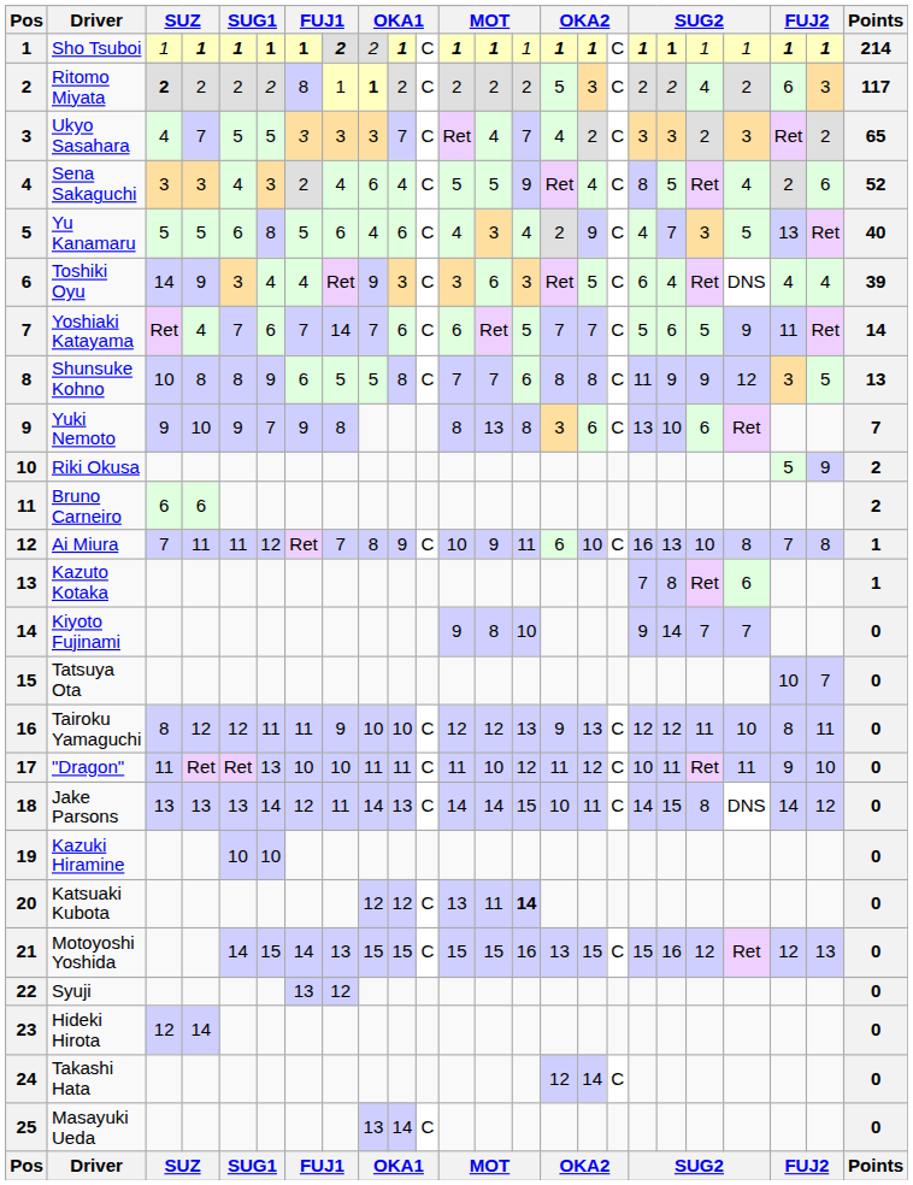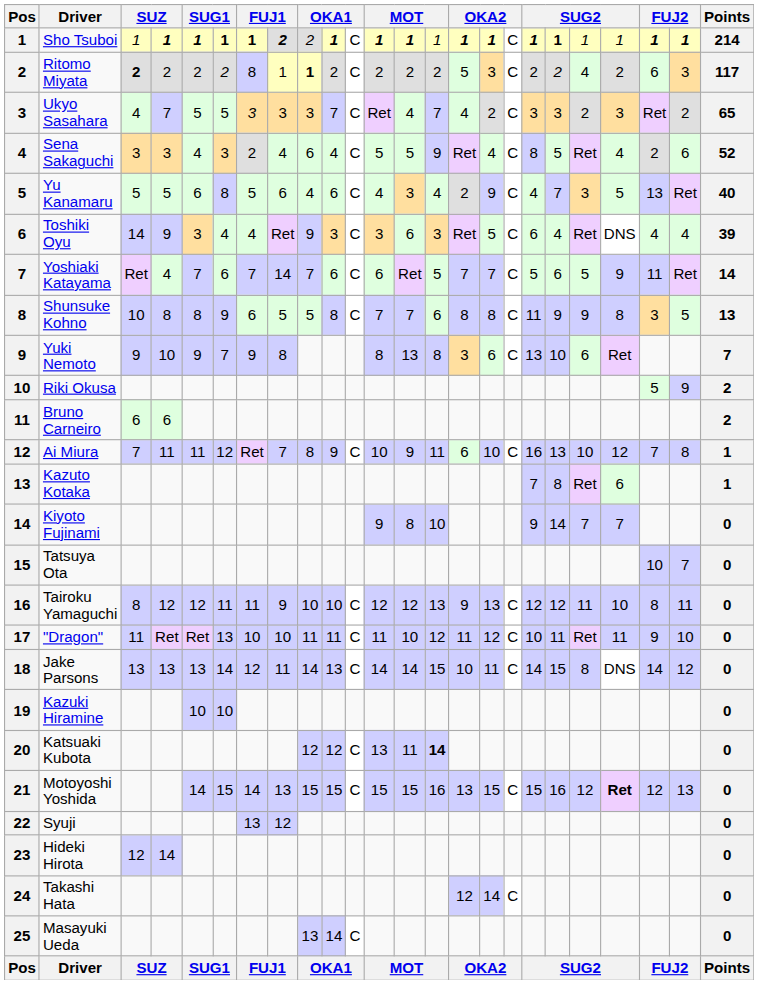 <table class="wikitable" style="font-size:85%; text-align:center">
 <tr style="background:#f9f9f9" valign="top">
 <th valign="middle">Pos</th>
 <th valign="middle">Driver</th>
 <th colspan=2><a href='#'>SUZ</a></th>
 <th colspan=2><a href='#'>SUG1</a></th>
 <th colspan=2><a href='#'>FUJ1</a></th>
 <th colspan=3><a href='#'>OKA1</a></th>
 <th colspan=3><a href='#'>MOT</a></th>
 <th colspan=3><a href='#'>OKA2</a></th>
 <th colspan=4><a href='#'>SUG2</a></th>
 <th colspan=2><a href='#'>FUJ2</a></th>
 <th valign="middle">Points</th>
 </tr>
 <tr>
 <th>1</th>
 <td align="left"> <a href='#'>Sho Tsuboi</a></td>
 <td style="background:#ffffbf;"><em>1</em></td>
 <td style="background:#ffffbf;"><strong><em>1</em></strong></td>
 <td style="background:#ffffbf;"><strong><em>1</em></strong></td>
 <td style="background:#ffffbf;"><strong>1</strong></td>
 <td style="background:#ffffbf;"><strong>1</strong></td>
 <td style="background:#dfdfdf;"><strong><em>2</em></strong></td>
 <td style="background:#dfdfdf;"><em>2</em></td>
 <td style="background:#ffffbf;"><strong><em>1</em></strong></td>
 <td style="background:#ffffff;">C</td>
 <td style="background:#ffffbf;"><strong><em>1</em></strong></td>
 <td style="background:#ffffbf;"><strong><em>1</em></strong></td>
 <td style="background:#ffffbf;"><em>1</em></td>
 <td style="background:#ffffbf;"><strong><em>1</em></strong></td>
 <td style="background:#ffffbf;"><strong><em>1</em></strong></td>
 <td style="background:#ffffff;">C</td>
 <td style="background:#ffffbf;"><strong><em>1</em></strong></td>
 <td style="background:#ffffbf;"><strong>1</strong></td>
 <td style="background:#ffffbf;"><em>1</em></td>
 <td style="background:#ffffbf;"><em>1</em></td>
 <td style="background:#ffffbf;"><strong><em>1</em></strong></td>
 <td style="background:#ffffbf;"><strong><em>1</em></strong></td>
 <th>214</th>
 </tr>
 <tr>
 <th>2</th>
 <td align="left"> <a href='#'>Ritomo Miyata</a></td>
 <td style="background:#dfdfdf;"><strong>2</strong></td>
 <td style="background:#dfdfdf;">2</td>
 <td style="background:#dfdfdf;">2</td>
 <td style="background:#dfdfdf;"><em>2</em></td>
 <td style="background:#cfcfff;">8</td>
 <td style="background:#ffffbf;">1</td>
 <td style="background:#ffffbf;"><strong>1</strong></td>
 <td style="background:#dfdfdf;">2</td>
 <td style="background:#ffffff;">C</td>
 <td style="background:#dfdfdf;">2</td>
 <td style="background:#dfdfdf;">2</td>
 <td style="background:#dfdfdf;">2</td>
 <td style="background:#dfffdf;">5</td>
 <td style="background:#ffdf9f;">3</td>
 <td style="background:#ffffff;">C</td>
 <td style="background:#dfdfdf;">2</td>
 <td style="background:#dfdfdf;"><em>2</em></td>
 <td style="background:#dfffdf;">4</td>
 <td style="background:#dfdfdf;">2</td>
 <td style="background:#dfffdf;">6</td>
 <td style="background:#ffdf9f;">3</td>
 <th>117</th>
 </tr>
 <tr>
 <th>3</th>
 <td align="left"> <a href='#'>Ukyo Sasahara</a></td>
 <td style="background:#dfffdf;">4</td>
 <td style="background:#cfcfff;">7</td>
 <td style="background:#dfffdf;">5</td>
 <td style="background:#dfffdf;">5</td>
 <td style="background:#ffdf9f;"><em>3</em></td>
 <td style="background:#ffdf9f;">3</td>
 <td style="background:#ffdf9f;">3</td>
 <td style="background:#cfcfff;">7</td>
 <td style="background:#ffffff;">C</td>
 <td style="background:#efcfff;">Ret</td>
 <td style="background:#dfffdf;">4</td>
 <td style="background:#cfcfff;">7</td>
 <td style="background:#dfffdf;">4</td>
 <td style="background:#dfdfdf;">2</td>
 <td style="background:#ffffff;">C</td>
 <td style="background:#ffdf9f;">3</td>
 <td style="background:#ffdf9f;">3</td>
 <td style="background:#dfdfdf;">2</td>
 <td style="background:#ffdf9f;">3</td>
 <td style="background:#efcfff;">Ret</td>
 <td style="background:#dfdfdf;">2</td>
 <th>65</th>
 </tr>
 <tr>
 <th>4</th>
 <td align="left"> <a href='#'>Sena Sakaguchi</a></td>
 <td style="background:#ffdf9f;">3</td>
 <td style="background:#ffdf9f;">3</td>
 <td style="background:#dfffdf;">4</td>
 <td style="background:#ffdf9f;">3</td>
 <td style="background:#dfdfdf;">2</td>
 <td style="background:#dfffdf;">4</td>
 <td style="background:#dfffdf;">6</td>
 <td style="background:#dfffdf;">4</td>
 <td style="background:#ffffff;">C</td>
 <td style="background:#dfffdf;">5</td>
 <td style="background:#dfffdf;">5</td>
 <td style="background:#cfcfff;">9</td>
 <td style="background:#efcfff;">Ret</td>
 <td style="background:#dfffdf;">4</td>
 <td style="background:#ffffff;">C</td>
 <td style="background:#cfcfff;">8</td>
 <td style="background:#dfffdf;">5</td>
 <td style="background:#efcfff;">Ret</td>
 <td style="background:#dfffdf;">4</td>
 <td style="background:#dfdfdf;">2</td>
 <td style="background:#dfffdf;">6</td>
 <th>52</th>
 </tr>
 <tr>
 <th>5</th>
 <td align="left"> <a href='#'>Yu Kanamaru</a></td>
 <td style="background:#dfffdf;">5</td>
 <td style="background:#dfffdf;">5</td>
 <td style="background:#dfffdf;">6</td>
 <td style="background:#cfcfff;">8</td>
 <td style="background:#dfffdf;">5</td>
 <td style="background:#dfffdf;">6</td>
 <td style="background:#dfffdf;">4</td>
 <td style="background:#dfffdf;">6</td>
 <td style="background:#ffffff;">C</td>
 <td style="background:#dfffdf;">4</td>
 <td style="background:#ffdf9f;">3</td>
 <td style="background:#dfffdf;">4</td>
 <td style="background:#dfdfdf;">2</td>
 <td style="background:#cfcfff;">9</td>
 <td style="background:#ffffff;">C</td>
 <td style="background:#dfffdf;">4</td>
 <td style="background:#cfcfff;">7</td>
 <td style="background:#ffdf9f;">3</td>
 <td style="background:#dfffdf;">5</td>
 <td style="background:#cfcfff;">13</td>
 <td style="background:#efcfff;">Ret</td>
 <th>40</th>
 </tr>
 <tr>
 <th>6</th>
 <td align="left"> <a href='#'>Toshiki Oyu</a></td>
 <td style="background:#cfcfff;">14</td>
 <td style="background:#cfcfff;">9</td>
 <td style="background:#ffdf9f;">3</td>
 <td style="background:#dfffdf;">4</td>
 <td style="background:#dfffdf;">4</td>
 <td style="background:#efcfff;">Ret</td>
 <td style="background:#cfcfff;">9</td>
 <td style="background:#ffdf9f;">3</td>
 <td style="background:#ffffff;">C</td>
 <td style="background:#ffdf9f;">3</td>
 <td style="background:#dfffdf;">6</td>
 <td style="background:#ffdf9f;">3</td>
 <td style="background:#efcfff;">Ret</td>
 <td style="background:#dfffdf;">5</td>
 <td style="background:#ffffff;">C</td>
 <td style="background:#dfffdf;">6</td>
 <td style="background:#dfffdf;">4</td>
 <td style="background:#efcfff;">Ret</td>
 <td style="background:#ffffff;">DNS</td>
 <td style="background:#dfffdf;">4</td>
 <td style="background:#dfffdf;">4</td>
 <th>39</th>
 </tr>
 <tr>
 <th>7</th>
 <td align="left"> <a href='#'>Yoshiaki Katayama</a></td>
 <td style="background:#efcfff;">Ret</td>
 <td style="background:#dfffdf;">4</td>
 <td style="background:#cfcfff;">7</td>
 <td style="background:#dfffdf;">6</td>
 <td style="background:#cfcfff;">7</td>
 <td style="background:#cfcfff;">14</td>
 <td style="background:#cfcfff;">7</td>
 <td style="background:#dfffdf;">6</td>
 <td style="background:#ffffff;">C</td>
 <td style="background:#dfffdf;">6</td>
 <td style="background:#efcfff;">Ret</td>
 <td style="background:#dfffdf;">5</td>
 <td style="background:#cfcfff;">7</td>
 <td style="background:#cfcfff;">7</td>
 <td style="background:#ffffff;">C</td>
 <td style="background:#dfffdf;">5</td>
 <td style="background:#dfffdf;">6</td>
 <td style="background:#dfffdf;">5</td>
 <td style="background:#cfcfff;">9</td>
 <td style="background:#cfcfff;">11</td>
 <td style="background:#efcfff;">Ret</td>
 <th>14</th>
 </tr>
 <tr>
 <th>8</th>
 <td align="left"> <a href='#'>Shunsuke Kohno</a></td>
 <td style="background:#cfcfff;">10</td>
 <td style="background:#cfcfff;">8</td>
 <td style="background:#cfcfff;">8</td>
 <td style="background:#cfcfff;">9</td>
 <td style="background:#dfffdf;">6</td>
 <td style="background:#dfffdf;">5</td>
 <td style="background:#dfffdf;">5</td>
 <td style="background:#cfcfff;">8</td>
 <td style="background:#ffffff;">C</td>
 <td style="background:#cfcfff;">7</td>
 <td style="background:#cfcfff;">7</td>
 <td style="background:#dfffdf;">6</td>
 <td style="background:#cfcfff;">8</td>
 <td style="background:#cfcfff;">8</td>
 <td style="background:#ffffff;">C</td>
 <td style="background:#cfcfff;">11</td>
 <td style="background:#cfcfff;">9</td>
 <td style="background:#cfcfff;">9</td>
-<td style="background:#cfcfff;">12</td>
+<td style="background:#cfcfff;">8</td>
 <td style="background:#ffdf9f;">3</td>
 <td style="background:#dfffdf;">5</td>
 <th>13</th>
 </tr>
 <tr>
 <th>9</th>
 <td align="left"> <a href='#'>Yuki Nemoto</a></td>
 <td style="background:#cfcfff;">9</td>
 <td style="background:#cfcfff;">10</td>
 <td style="background:#cfcfff;">9</td>
 <td style="background:#cfcfff;">7</td>
 <td style="background:#cfcfff;">9</td>
 <td style="background:#cfcfff;">8</td>
 <td></td>
 <td></td>
 <td></td>
 <td style="background:#cfcfff;">8</td>
 <td style="background:#cfcfff;">13</td>
 <td style="background:#cfcfff;">8</td>
 <td style="background:#ffdf9f;">3</td>
 <td style="background:#dfffdf;">6</td>
 <td style="background:#ffffff;">C</td>
 <td style="background:#cfcfff;">13</td>
 <td style="background:#cfcfff;">10</td>
 <td style="background:#dfffdf;">6</td>
 <td style="background:#efcfff;">Ret</td>
 <td></td>
 <td></td>
 <th>7</th>
 </tr>
 <tr>
 <th>10</th>
 <td align="left"> <a href='#'>Riki Okusa</a></td>
 <td></td>
 <td></td>
 <td></td>
 <td></td>
 <td></td>
 <td></td>
 <td></td>
 <td></td>
 <td></td>
 <td></td>
 <td></td>
 <td></td>
 <td></td>
 <td></td>
 <td></td>
 <td></td>
 <td></td>
 <td></td>
 <td></td>
 <td style="background:#dfffdf;">5</td>
 <td style="background:#cfcfff;">9</td>
 <th>2</th>
 </tr>
 <tr>
 <th>11</th>
 <td align="left"> <a href='#'>Bruno Carneiro</a></td>
 <td style="background:#dfffdf;">6</td>
 <td style="background:#dfffdf;">6</td>
 <td></td>
 <td></td>
 <td></td>
 <td></td>
 <td></td>
 <td></td>
 <td></td>
 <td></td>
 <td></td>
 <td></td>
 <td></td>
 <td></td>
 <td></td>
 <td></td>
 <td></td>
 <td></td>
 <td></td>
 <td></td>
 <td></td>
 <th>2</th>
 </tr>
 <tr>
 <th>12</th>
 <td align="left"> <a href='#'>Ai Miura</a></td>
 <td style="background:#cfcfff;">7</td>
 <td style="background:#cfcfff;">11</td>
 <td style="background:#cfcfff;">11</td>
 <td style="background:#cfcfff;">12</td>
 <td style="background:#efcfff;">Ret</td>
 <td style="background:#cfcfff;">7</td>
 <td style="background:#cfcfff;">8</td>
 <td style="background:#cfcfff;">9</td>
 <td style="background:#ffffff;">C</td>
 <td style="background:#cfcfff;">10</td>
 <td style="background:#cfcfff;">9</td>
 <td style="background:#cfcfff;">11</td>
 <td style="background:#dfffdf;">6</td>
 <td style="background:#cfcfff;">10</td>
 <td style="background:#ffffff;">C</td>
 <td style="background:#cfcfff;">16</td>
 <td style="background:#cfcfff;">13</td>
 <td style="background:#cfcfff;">10</td>
-<td style="background:#cfcfff;">8</td>
+<td style="background:#cfcfff;">12</td>
 <td style="background:#cfcfff;">7</td>
 <td style="background:#cfcfff;">8</td>
 <th>1</th>
 </tr>
 <tr>
 <th>13</th>
 <td align="left"> <a href='#'>Kazuto Kotaka</a></td>
 <td></td>
 <td></td>
 <td></td>
 <td></td>
 <td></td>
 <td></td>
 <td></td>
 <td></td>
 <td></td>
 <td></td>
 <td></td>
 <td></td>
 <td></td>
 <td></td>
 <td></td>
 <td style="background:#cfcfff;">7</td>
 <td style="background:#cfcfff;">8</td>
 <td style="background:#efcfff;">Ret</td>
 <td style="background:#dfffdf;">6</td>
 <td></td>
 <td></td>
 <th>1</th>
 </tr>
 <tr>
 <th>14</th>
 <td align="left"> <a href='#'>Kiyoto Fujinami</a></td>
 <td></td>
 <td></td>
 <td></td>
 <td></td>
 <td></td>
 <td></td>
 <td></td>
 <td></td>
 <td></td>
 <td style="background:#cfcfff;">9</td>
 <td style="background:#cfcfff;">8</td>
 <td style="background:#cfcfff;">10</td>
 <td></td>
 <td></td>
 <td></td>
 <td style="background:#cfcfff;">9</td>
 <td style="background:#cfcfff;">14</td>
 <td style="background:#cfcfff;">7</td>
 <td style="background:#cfcfff;">7</td>
 <td></td>
 <td></td>
 <th>0</th>
 </tr>
 <tr>
 <th>15</th>
 <td align="left"> Tatsuya Ota</td>
 <td></td>
 <td></td>
 <td></td>
 <td></td>
 <td></td>
 <td></td>
 <td></td>
 <td></td>
 <td></td>
 <td></td>
 <td></td>
 <td></td>
 <td></td>
 <td></td>
 <td></td>
 <td></td>
 <td></td>
 <td></td>
 <td></td>
 <td style="background:#cfcfff;">10</td>
 <td style="background:#cfcfff;">7</td>
 <th>0</th>
 </tr>
 <tr>
 <th>16</th>
 <td align="left"> Tairoku Yamaguchi</td>
 <td style="background:#cfcfff;">8</td>
 <td style="background:#cfcfff;">12</td>
 <td style="background:#cfcfff;">12</td>
 <td style="background:#cfcfff;">11</td>
 <td style="background:#cfcfff;">11</td>
 <td style="background:#cfcfff;">9</td>
 <td style="background:#cfcfff;">10</td>
 <td style="background:#cfcfff;">10</td>
 <td style="background:#ffffff;">C</td>
 <td style="background:#cfcfff;">12</td>
 <td style="background:#cfcfff;">12</td>
 <td style="background:#cfcfff;">13</td>
 <td style="background:#cfcfff;">9</td>
 <td style="background:#cfcfff;">13</td>
 <td style="background:#ffffff;">C</td>
 <td style="background:#cfcfff;">12</td>
 <td style="background:#cfcfff;">12</td>
 <td style="background:#cfcfff;">11</td>
 <td style="background:#cfcfff;">10</td>
 <td style="background:#cfcfff;">8</td>
 <td style="background:#cfcfff;">11</td>
 <th>0</th>
 </tr>
 <tr>
 <th>17</th>
 <td align="left"> <a href='#'>"Dragon"</a></td>
 <td style="background:#cfcfff;">11</td>
 <td style="background:#efcfff;">Ret</td>
 <td style="background:#efcfff;">Ret</td>
 <td style="background:#cfcfff;">13</td>
 <td style="background:#cfcfff;">10</td>
 <td style="background:#cfcfff;">10</td>
 <td style="background:#cfcfff;">11</td>
 <td style="background:#cfcfff;">11</td>
 <td style="background:#ffffff;">C</td>
 <td style="background:#cfcfff;">11</td>
 <td style="background:#cfcfff;">10</td>
 <td style="background:#cfcfff;">12</td>
 <td style="background:#cfcfff;">11</td>
 <td style="background:#cfcfff;">12</td>
 <td style="background:#ffffff;">C</td>
 <td style="background:#cfcfff;">10</td>
 <td style="background:#cfcfff;">11</td>
 <td style="background:#efcfff;">Ret</td>
 <td style="background:#cfcfff;">11</td>
 <td style="background:#cfcfff;">9</td>
 <td style="background:#cfcfff;">10</td>
 <th>0</th>
 </tr>
 <tr>
 <th>18</th>
 <td align="left"> Jake Parsons</td>
 <td style="background:#cfcfff;">13</td>
 <td style="background:#cfcfff;">13</td>
 <td style="background:#cfcfff;">13</td>
 <td style="background:#cfcfff;">14</td>
 <td style="background:#cfcfff;">12</td>
 <td style="background:#cfcfff;">11</td>
 <td style="background:#cfcfff;">14</td>
 <td style="background:#cfcfff;">13</td>
 <td style="background:#ffffff;">C</td>
 <td style="background:#cfcfff;">14</td>
 <td style="background:#cfcfff;">14</td>
 <td style="background:#cfcfff;">15</td>
 <td style="background:#cfcfff;">10</td>
 <td style="background:#cfcfff;">11</td>
 <td style="background:#ffffff;">C</td>
 <td style="background:#cfcfff;">14</td>
 <td style="background:#cfcfff;">15</td>
 <td style="background:#cfcfff;">8</td>
 <td style="background:#ffffff;">DNS</td>
 <td style="background:#cfcfff;">14</td>
 <td style="background:#cfcfff;">12</td>
 <th>0</th>
 </tr>
 <tr>
 <th>19</th>
 <td align="left"> <a href='#'>Kazuki Hiramine</a></td>
 <td></td>
 <td></td>
 <td style="background:#cfcfff;">10</td>
 <td style="background:#cfcfff;">10</td>
 <td></td>
 <td></td>
 <td></td>
 <td></td>
 <td></td>
 <td></td>
 <td></td>
 <td></td>
 <td></td>
 <td></td>
 <td></td>
 <td></td>
 <td></td>
 <td></td>
 <td></td>
 <td></td>
 <td></td>
 <th>0</th>
 </tr>
 <tr>
 <th>20</th>
 <td align="left"> Katsuaki Kubota</td>
 <td></td>
 <td></td>
 <td></td>
 <td></td>
 <td></td>
 <td></td>
 <td style="background:#cfcfff;">12</td>
 <td style="background:#cfcfff;">12</td>
 <td style="background:#ffffff;">C</td>
 <td style="background:#cfcfff;">13</td>
 <td style="background:#cfcfff;">11</td>
 <td style="background:#cfcfff;"><strong>14</strong></td>
 <td></td>
 <td></td>
 <td></td>
 <td></td>
 <td></td>
 <td></td>
 <td></td>
 <td></td>
 <td></td>
 <th>0</th>
 </tr>
 <tr>
 <th>21</th>
 <td align="left"> Motoyoshi Yoshida</td>
 <td></td>
 <td></td>
 <td style="background:#cfcfff;">14</td>
 <td style="background:#cfcfff;">15</td>
 <td style="background:#cfcfff;">14</td>
 <td style="background:#cfcfff;">13</td>
 <td style="background:#cfcfff;">15</td>
 <td style="background:#cfcfff;">15</td>
 <td style="background:#ffffff;">C</td>
 <td style="background:#cfcfff;">15</td>
 <td style="background:#cfcfff;">15</td>
 <td style="background:#cfcfff;">16</td>
 <td style="background:#cfcfff;">13</td>
 <td style="background:#cfcfff;">15</td>
 <td style="background:#ffffff;">C</td>
 <td style="background:#cfcfff;">15</td>
 <td style="background:#cfcfff;">16</td>
 <td style="background:#cfcfff;">12</td>
-<td style="background:#efcfff;">Ret</td>
+<td style="background:#efcfff;"><strong>Ret</strong></td>
 <td style="background:#cfcfff;">12</td>
 <td style="background:#cfcfff;">13</td>
 <th>0</th>
 </tr>
 <tr>
 <th>22</th>
 <td align="left"> Syuji</td>
 <td></td>
 <td></td>
 <td></td>
 <td></td>
 <td style="background:#cfcfff;">13</td>
 <td style="background:#cfcfff;">12</td>
 <td></td>
 <td></td>
 <td></td>
 <td></td>
 <td></td>
 <td></td>
 <td></td>
 <td></td>
 <td></td>
 <td></td>
 <td></td>
 <td></td>
 <td></td>
 <td></td>
 <td></td>
 <th>0</th>
 </tr>
 <tr>
 <th>23</th>
 <td align="left"> Hideki Hirota</td>
 <td style="background:#cfcfff;">12</td>
 <td style="background:#cfcfff;">14</td>
 <td></td>
 <td></td>
 <td></td>
 <td></td>
 <td></td>
 <td></td>
 <td></td>
 <td></td>
 <td></td>
 <td></td>
 <td></td>
 <td></td>
 <td></td>
 <td></td>
 <td></td>
 <td></td>
 <td></td>
 <td></td>
 <td></td>
 <th>0</th>
 </tr>
 <tr>
 <th>24</th>
 <td align="left"> Takashi Hata</td>
 <td></td>
 <td></td>
 <td></td>
 <td></td>
 <td></td>
 <td></td>
 <td></td>
 <td></td>
 <td></td>
 <td></td>
 <td></td>
 <td></td>
 <td style="background:#cfcfff;">12</td>
 <td style="background:#cfcfff;">14</td>
 <td style="background:#ffffff;">C</td>
 <td></td>
 <td></td>
 <td></td>
 <td></td>
 <td></td>
 <td></td>
 <th>0</th>
 </tr>
 <tr>
 <th>25</th>
 <td align="left"> Masayuki Ueda</td>
 <td></td>
 <td></td>
 <td></td>
 <td></td>
 <td></td>
 <td></td>
 <td style="background:#cfcfff;">13</td>
 <td style="background:#cfcfff;">14</td>
 <td style="background:#ffffff;">C</td>
 <td></td>
 <td></td>
 <td></td>
 <td></td>
 <td></td>
 <td></td>
 <td></td>
 <td></td>
 <td></td>
 <td></td>
 <td></td>
 <td></td>
 <th>0</th>
 </tr>
 <tr>
 <th valign="middle">Pos</th>
 <th valign="middle">Driver</th>
 <th colspan=2><a href='#'>SUZ</a></th>
 <th colspan=2><a href='#'>SUG1</a></th>
 <th colspan=2><a href='#'>FUJ1</a></th>
 <th colspan=3><a href='#'>OKA1</a></th>
 <th colspan=3><a href='#'>MOT</a></th>
 <th colspan=3><a href='#'>OKA2</a></th>
 <th colspan=4><a href='#'>SUG2</a></th>
 <th colspan=2><a href='#'>FUJ2</a></th>
 <th valign="middle">Points</th>
 </tr>
 </table>
